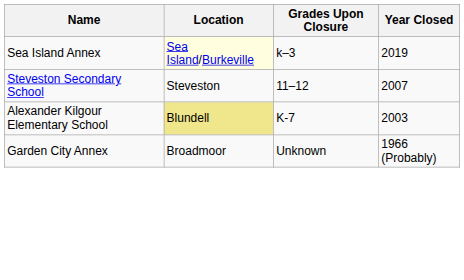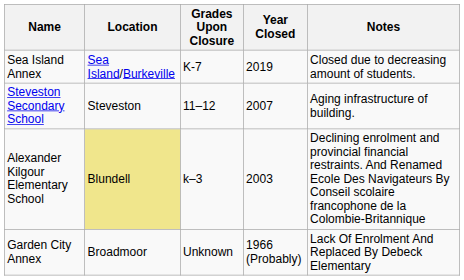 <table class="wikitable sortable">
 <tr>
 <th>Name</th>
 <th>Location</th>
 <th>Grades Upon Closure</th>
 <th>Year Closed</th>
+<th>Notes</th>
 </tr>
 <tr>
 <td>Sea Island Annex</td>
-<td style="background: lightyellow;"><a href='#'>Sea Island</a>/<a href='#'>Burkeville</a></td>
-<td>k–3</td>
+<td><a href='#'>Sea Island</a>/<a href='#'>Burkeville</a></td>
+<td>K-7</td>
 <td>2019</td>
+<td>Closed due to decreasing amount of students.</td>
 </tr>
 <tr>
 <td><a href='#'>Steveston Secondary School</a></td>
 <td>Steveston</td>
 <td>11–12</td>
 <td>2007</td>
+<td>Aging infrastructure of building.</td>
 </tr>
 <tr>
 <td>Alexander Kilgour Elementary School</td>
 <td style="background: khaki;">Blundell</td>
-<td>K-7</td>
+<td>k–3</td>
 <td>2003</td>
+<td>Declining enrolment and provincial financial restraints. And Renamed Ecole Des Navigateurs By Conseil scolaire francophone de la Colombie-Britannique</td>
 </tr>
 <tr>
 <td>Garden City Annex</td>
 <td>Broadmoor</td>
 <td>Unknown</td>
 <td>1966 (Probably)</td>
+<td>Lack Of Enrolment And Replaced By Debeck Elementary</td>
 </tr>
 </table>
